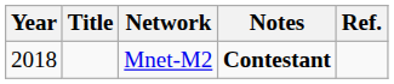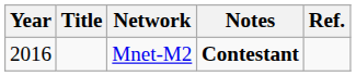 <table class="wikitable">
 <tr>
 <th>Year</th>
 <th>Title</th>
 <th>Network</th>
 <th>Notes</th>
 <th>Ref.</th>
 </tr>
 <tr>
-<td>2018</td>
+<td>2016</td>
 <td></td>
 <td><a href='#'>Mnet-M2</a></td>
 <td><strong>Contestant</strong></td>
 <td></td>
 </tr>
 </table>
